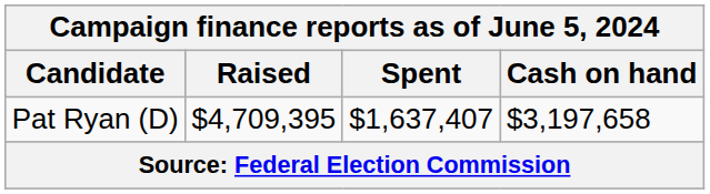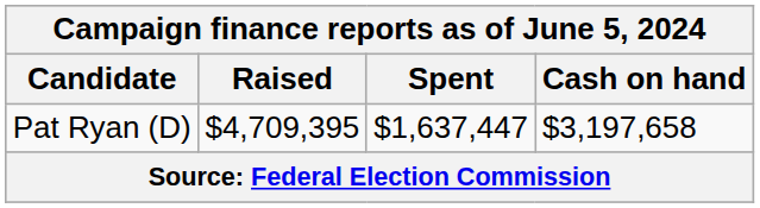 <table class="wikitable sortable">
 <tr>
 <th colspan=4>Campaign finance reports as of June 5, 2024</th>
 </tr>
 <tr style="text-align:center;">
 <th>Candidate</th>
 <th>Raised</th>
 <th>Spent</th>
 <th>Cash on hand</th>
 </tr>
 <tr>
 <td>Pat Ryan (D)</td>
 <td>$4,709,395</td>
-<td>$1,637,407</td>
+<td>$1,637,447</td>
 <td>$3,197,658</td>
 </tr>
 <tr>
 <th colspan="4"><small>Source: <a href='#'>Federal Election Commission</a></small></th>
 </tr>
 </table>
